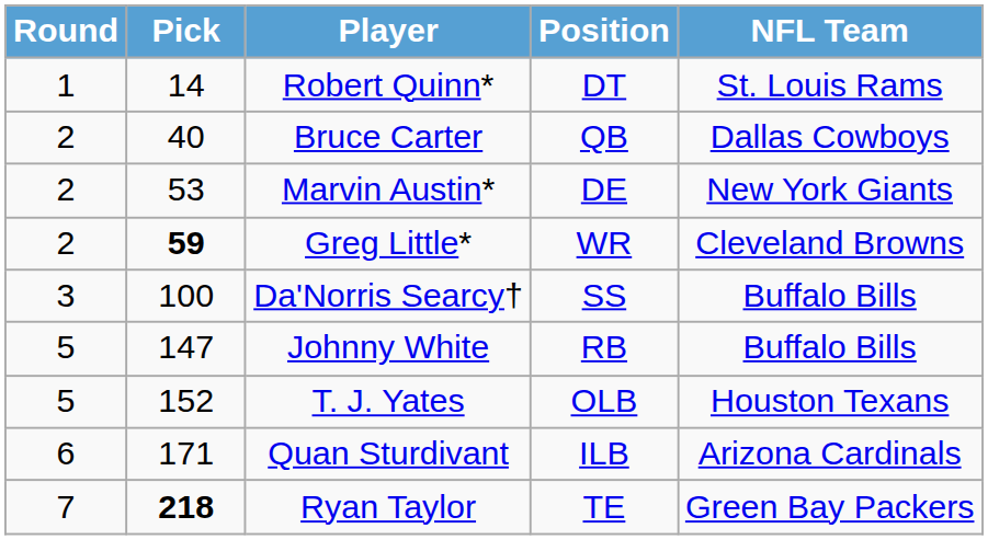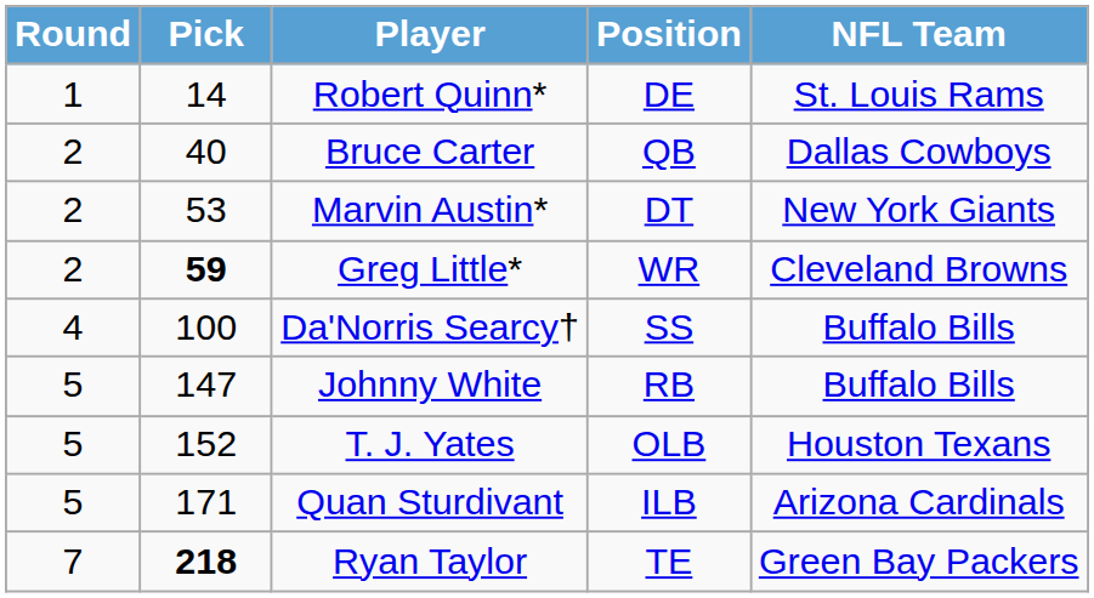 <table class="wikitable">
 <tr align="center"  style="background:#56A0D3;color:#FFFFFF;">
 <td style="width: 50px;"><strong>Round</strong></td>
 <td style="width: 50px;"><strong>Pick</strong></td>
 <td><strong>Player</strong></td>
 <td><strong>Position</strong></td>
 <td><strong>NFL Team</strong></td>
 </tr>
 <tr align="center" bgcolor="">
 <td>1</td>
 <td>14</td>
 <td><a href='#'>Robert Quinn</a>*</td>
-<td><a href='#'>DT</a></td>
+<td><a href='#'>DE</a></td>
 <td><a href='#'>St. Louis Rams</a></td>
 </tr>
 <tr align="center" bgcolor="">
 <td>2</td>
 <td>40</td>
 <td><a href='#'>Bruce Carter</a></td>
 <td><a href='#'>QB</a></td>
 <td><a href='#'>Dallas Cowboys</a></td>
 </tr>
 <tr align="center" bgcolor="">
 <td>2</td>
 <td>53</td>
 <td><a href='#'>Marvin Austin</a>*</td>
-<td><a href='#'>DE</a></td>
+<td><a href='#'>DT</a></td>
 <td><a href='#'>New York Giants</a></td>
 </tr>
 <tr align="center" bgcolor="">
 <td>2</td>
 <td><strong>59</strong></td>
 <td><a href='#'>Greg Little</a>*</td>
 <td><a href='#'>WR</a></td>
 <td><a href='#'>Cleveland Browns</a></td>
 </tr>
 <tr align="center" bgcolor="">
-<td>3</td>
+<td>4</td>
 <td>100</td>
 <td><a href='#'>Da'Norris Searcy</a>†</td>
 <td><a href='#'>SS</a></td>
 <td><a href='#'>Buffalo Bills</a></td>
 </tr>
 <tr align="center" bgcolor="">
 <td>5</td>
 <td>147</td>
 <td><a href='#'>Johnny White</a></td>
 <td><a href='#'>RB</a></td>
 <td><a href='#'>Buffalo Bills</a></td>
 </tr>
 <tr align="center" bgcolor="">
 <td>5</td>
 <td>152</td>
 <td><a href='#'>T. J. Yates</a></td>
 <td><a href='#'>OLB</a></td>
 <td><a href='#'>Houston Texans</a></td>
 </tr>
 <tr align="center" bgcolor="">
-<td>6</td>
+<td>5</td>
 <td>171</td>
 <td><a href='#'>Quan Sturdivant</a></td>
 <td><a href='#'>ILB</a></td>
 <td><a href='#'>Arizona Cardinals</a></td>
 </tr>
 <tr align="center" bgcolor="">
 <td>7</td>
 <td><strong>218</strong></td>
 <td><a href='#'>Ryan Taylor</a></td>
 <td><a href='#'>TE</a></td>
 <td><a href='#'>Green Bay Packers</a></td>
 </tr>
 </table>
